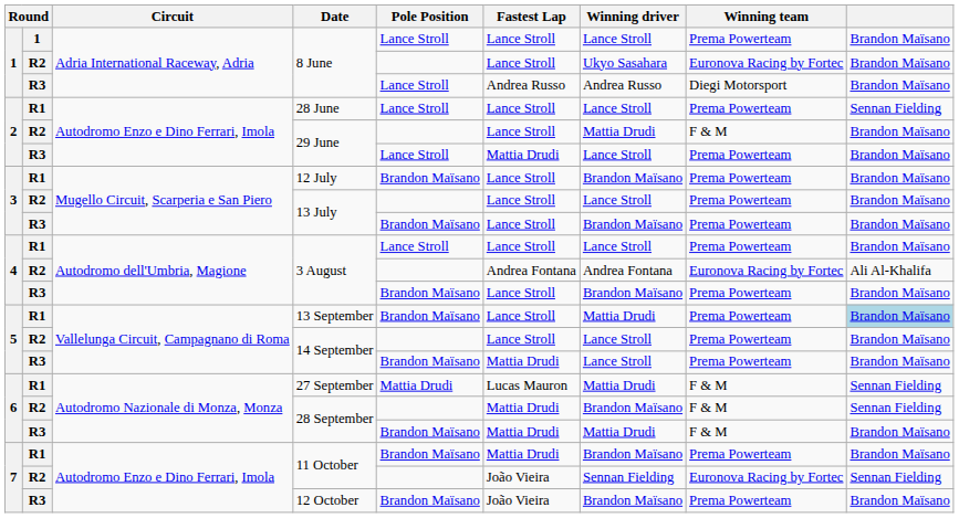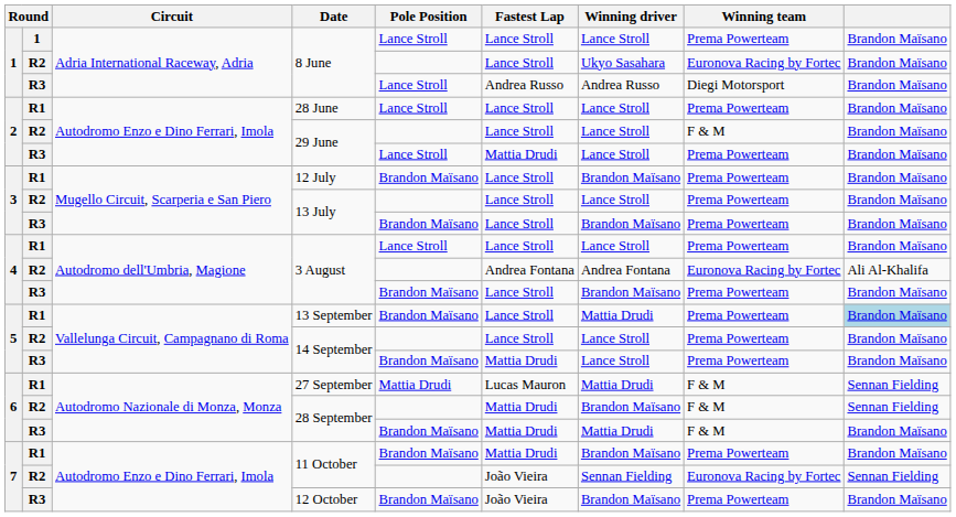 <table class="wikitable" style="font-size: 85%">
 <tr>
 <th colspan=2>Round</th>
 <th>Circuit</th>
 <th>Date</th>
 <th>Pole Position</th>
 <th>Fastest Lap</th>
 <th>Winning driver</th>
 <th>Winning team</th>
 <th></th>
 </tr>
 <tr>
 <th rowspan=3>1</th>
 <th>1</th>
 <td rowspan=3><a href='#'>Adria International Raceway</a>, <a href='#'>Adria</a></td>
 <td rowspan=3>8 June</td>
 <td> <a href='#'>Lance Stroll</a></td>
 <td> <a href='#'>Lance Stroll</a></td>
 <td> <a href='#'>Lance Stroll</a></td>
 <td> <a href='#'>Prema Powerteam</a></td>
 <td nowrap> <a href='#'>Brandon Maïsano</a></td>
 </tr>
 <tr>
 <th>R2</th>
 <td></td>
 <td> <a href='#'>Lance Stroll</a></td>
 <td> <a href='#'>Ukyo Sasahara</a></td>
 <td nowrap> <a href='#'>Euronova Racing by Fortec</a></td>
 <td> <a href='#'>Brandon Maïsano</a></td>
 </tr>
 <tr>
 <th>R3</th>
 <td> <a href='#'>Lance Stroll</a></td>
 <td> Andrea Russo</td>
 <td> Andrea Russo</td>
 <td> Diegi Motorsport</td>
 <td> <a href='#'>Brandon Maïsano</a></td>
 </tr>
 <tr>
 <th rowspan=3>2</th>
 <th>R1</th>
 <td rowspan=3><a href='#'>Autodromo Enzo e Dino Ferrari</a>, <a href='#'>Imola</a></td>
 <td>28 June</td>
 <td> <a href='#'>Lance Stroll</a></td>
 <td> <a href='#'>Lance Stroll</a></td>
 <td> <a href='#'>Lance Stroll</a></td>
 <td> <a href='#'>Prema Powerteam</a></td>
-<td> <a href='#'>Sennan Fielding</a></td>
+<td> <a href='#'>Brandon Maïsano</a></td>
 </tr>
 <tr>
 <th>R2</th>
 <td rowspan=2>29 June</td>
 <td></td>
 <td> <a href='#'>Lance Stroll</a></td>
-<td> <a href='#'>Mattia Drudi</a></td>
+<td> <a href='#'>Lance Stroll</a></td>
 <td> F & M</td>
 <td> <a href='#'>Brandon Maïsano</a></td>
 </tr>
 <tr>
 <th>R3</th>
 <td> <a href='#'>Lance Stroll</a></td>
 <td> <a href='#'>Mattia Drudi</a></td>
 <td> <a href='#'>Lance Stroll</a></td>
 <td> <a href='#'>Prema Powerteam</a></td>
 <td> <a href='#'>Brandon Maïsano</a></td>
 </tr>
 <tr>
 <th rowspan=3>3</th>
 <th>R1</th>
 <td rowspan=3 nowrap><a href='#'>Mugello Circuit</a>, <a href='#'>Scarperia e San Piero</a></td>
 <td>12 July</td>
 <td nowrap> <a href='#'>Brandon Maïsano</a></td>
 <td> <a href='#'>Lance Stroll</a></td>
 <td nowrap> <a href='#'>Brandon Maïsano</a></td>
 <td> <a href='#'>Prema Powerteam</a></td>
 <td> <a href='#'>Brandon Maïsano</a></td>
 </tr>
 <tr>
 <th>R2</th>
 <td rowspan=2>13 July</td>
 <td></td>
 <td> <a href='#'>Lance Stroll</a></td>
 <td> <a href='#'>Lance Stroll</a></td>
 <td> <a href='#'>Prema Powerteam</a></td>
 <td> <a href='#'>Brandon Maïsano</a></td>
 </tr>
 <tr>
 <th>R3</th>
 <td> <a href='#'>Brandon Maïsano</a></td>
 <td> <a href='#'>Lance Stroll</a></td>
 <td> <a href='#'>Brandon Maïsano</a></td>
 <td> <a href='#'>Prema Powerteam</a></td>
 <td> <a href='#'>Brandon Maïsano</a></td>
 </tr>
 <tr>
 <th rowspan=3>4</th>
 <th>R1</th>
 <td rowspan=3><a href='#'>Autodromo dell'Umbria</a>, <a href='#'>Magione</a></td>
 <td rowspan=3>3 August</td>
 <td> <a href='#'>Lance Stroll</a></td>
 <td> <a href='#'>Lance Stroll</a></td>
 <td> <a href='#'>Lance Stroll</a></td>
 <td> <a href='#'>Prema Powerteam</a></td>
 <td> <a href='#'>Brandon Maïsano</a></td>
 </tr>
 <tr>
 <th>R2</th>
 <td></td>
 <td nowrap> Andrea Fontana</td>
 <td> Andrea Fontana</td>
 <td> <a href='#'>Euronova Racing by Fortec</a></td>
 <td> Ali Al-Khalifa</td>
 </tr>
 <tr>
 <th>R3</th>
 <td> <a href='#'>Brandon Maïsano</a></td>
 <td> <a href='#'>Lance Stroll</a></td>
 <td> <a href='#'>Brandon Maïsano</a></td>
 <td> <a href='#'>Prema Powerteam</a></td>
 <td> <a href='#'>Brandon Maïsano</a></td>
 </tr>
 <tr>
 <th rowspan=3>5</th>
 <th>R1</th>
 <td rowspan=3 nowrap><a href='#'>Vallelunga Circuit</a>, <a href='#'>Campagnano di Roma</a></td>
 <td>13 September</td>
 <td> <a href='#'>Brandon Maïsano</a></td>
 <td> <a href='#'>Lance Stroll</a></td>
 <td> <a href='#'>Mattia Drudi</a></td>
 <td> <a href='#'>Prema Powerteam</a></td>
 <td style="background: lightblue;"> <a href='#'>Brandon Maïsano</a></td>
 </tr>
 <tr>
 <th>R2</th>
 <td rowspan=2>14 September</td>
 <td></td>
 <td> <a href='#'>Lance Stroll</a></td>
 <td> <a href='#'>Lance Stroll</a></td>
 <td> <a href='#'>Prema Powerteam</a></td>
 <td> <a href='#'>Brandon Maïsano</a></td>
 </tr>
 <tr>
 <th>R3</th>
 <td> <a href='#'>Brandon Maïsano</a></td>
 <td> <a href='#'>Mattia Drudi</a></td>
 <td> <a href='#'>Lance Stroll</a></td>
 <td> <a href='#'>Prema Powerteam</a></td>
 <td> <a href='#'>Brandon Maïsano</a></td>
 </tr>
 <tr>
 <th rowspan=3>6</th>
 <th>R1</th>
 <td rowspan=3><a href='#'>Autodromo Nazionale di Monza</a>, <a href='#'>Monza</a></td>
 <td>27 September</td>
 <td> <a href='#'>Mattia Drudi</a></td>
 <td nowrap> Lucas Mauron</td>
 <td> <a href='#'>Mattia Drudi</a></td>
 <td> F & M</td>
 <td> <a href='#'>Sennan Fielding</a></td>
 </tr>
 <tr>
 <th>R2</th>
 <td rowspan=2 nowrap>28 September</td>
 <td></td>
 <td> <a href='#'>Mattia Drudi</a></td>
 <td> <a href='#'>Brandon Maïsano</a></td>
 <td> F & M</td>
 <td> <a href='#'>Sennan Fielding</a></td>
 </tr>
 <tr>
 <th>R3</th>
 <td> <a href='#'>Brandon Maïsano</a></td>
 <td> <a href='#'>Mattia Drudi</a></td>
 <td> <a href='#'>Mattia Drudi</a></td>
 <td> F & M</td>
 <td> <a href='#'>Brandon Maïsano</a></td>
 </tr>
 <tr>
 <th rowspan=3>7</th>
 <th>R1</th>
 <td rowspan=3><a href='#'>Autodromo Enzo e Dino Ferrari</a>, <a href='#'>Imola</a></td>
 <td rowspan=2>11 October</td>
 <td> <a href='#'>Brandon Maïsano</a></td>
 <td nowrap> <a href='#'>Mattia Drudi</a></td>
 <td> <a href='#'>Brandon Maïsano</a></td>
 <td> <a href='#'>Prema Powerteam</a></td>
 <td> <a href='#'>Brandon Maïsano</a></td>
 </tr>
 <tr>
 <th>R2</th>
 <td></td>
 <td> João Vieira</td>
 <td> <a href='#'>Sennan Fielding</a></td>
 <td> <a href='#'>Euronova Racing by Fortec</a></td>
 <td> <a href='#'>Sennan Fielding</a></td>
 </tr>
 <tr>
 <th>R3</th>
 <td>12 October</td>
 <td> <a href='#'>Brandon Maïsano</a></td>
 <td> João Vieira</td>
 <td> <a href='#'>Brandon Maïsano</a></td>
 <td> <a href='#'>Prema Powerteam</a></td>
 <td> <a href='#'>Brandon Maïsano</a></td>
 </tr>
 </table>
